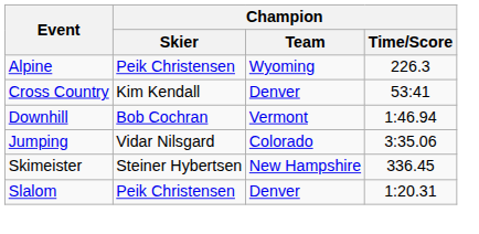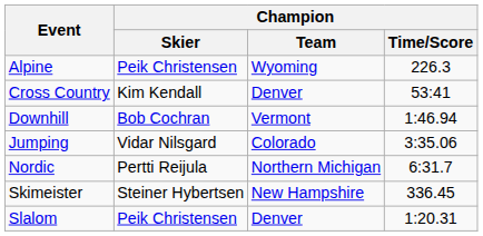 <table class="wikitable">
 <tr>
 <th rowspan="2">Event</th>
 <th colspan="3" bgcolor=000000>Champion</th>
 </tr>
 <tr>
 <th>Skier</th>
 <th>Team</th>
 <th>Time/Score</th>
 </tr>
 <tr>
 <td><a href='#'>Alpine</a></td>
 <td> <a href='#'>Peik Christensen</a></td>
 <td><a href='#'>Wyoming</a></td>
 <td align=center>226.3</td>
 </tr>
 <tr>
 <td><a href='#'>Cross Country</a></td>
 <td>Kim Kendall </td>
 <td><a href='#'>Denver</a></td>
 <td align=center>53:41</td>
 </tr>
 <tr>
 <td><a href='#'>Downhill</a></td>
 <td><a href='#'>Bob Cochran</a></td>
 <td><a href='#'>Vermont</a></td>
 <td align=center>1:46.94</td>
 </tr>
 <tr>
 <td><a href='#'>Jumping</a></td>
 <td> Vidar Nilsgard </td>
 <td><a href='#'>Colorado</a></td>
 <td align=center>3:35.06</td>
 </tr>
 <tr>
+<td><a href='#'>Nordic</a></td>
+<td> Pertti Reijula</td>
+<td><a href='#'>Northern Michigan</a></td>
+<td align=center>6:31.7</td>
+</tr>
+<tr>
 <td>Skimeister</td>
 <td> Steiner Hybertsen</td>
 <td><a href='#'>New Hampshire</a></td>
 <td align=center>336.45</td>
 </tr>
 <tr>
 <td><a href='#'>Slalom</a></td>
 <td> <a href='#'>Peik Christensen</a></td>
 <td><a href='#'>Denver</a></td>
 <td align=center>1:20.31</td>
 </tr>
 </table>
